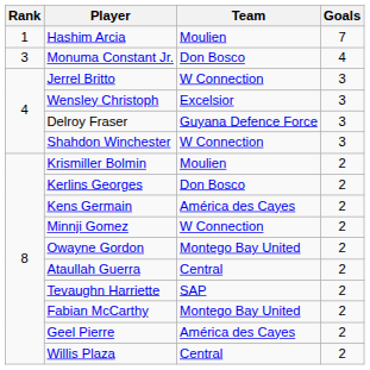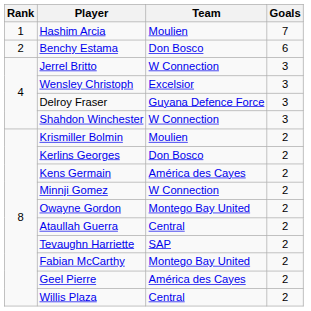 <table class="wikitable">
 <tr>
 <th>Rank</th>
 <th>Player</th>
 <th>Team</th>
 <th>Goals</th>
 </tr>
 <tr>
 <td align=center>1</td>
 <td> <a href='#'>Hashim Arcia</a></td>
 <td> <a href='#'>Moulien</a></td>
 <td align=center>7</td>
 </tr>
 <tr>
-<td align=center>3</td>
-<td> <a href='#'>Monuma Constant Jr.</a></td>
+<td align=center>2</td>
+<td> <a href='#'>Benchy Estama</a></td>
 <td> <a href='#'>Don Bosco</a></td>
-<td align=center>4</td>
+<td align=center>6</td>
 </tr>
 <tr>
 <td align=center rowspan=4>4</td>
 <td> <a href='#'>Jerrel Britto</a></td>
 <td> <a href='#'>W Connection</a></td>
 <td align=center>3</td>
 </tr>
 <tr>
 <td> <a href='#'>Wensley Christoph</a></td>
 <td> <a href='#'>Excelsior</a></td>
 <td align=center>3</td>
 </tr>
 <tr>
 <td> Delroy Fraser</td>
 <td> <a href='#'>Guyana Defence Force</a></td>
 <td align=center>3</td>
 </tr>
 <tr>
 <td> <a href='#'>Shahdon Winchester</a></td>
 <td> <a href='#'>W Connection</a></td>
 <td align=center>3</td>
 </tr>
 <tr>
 <td align=center rowspan=10>8</td>
 <td> <a href='#'>Krismiller Bolmin</a></td>
 <td> <a href='#'>Moulien</a></td>
 <td align=center>2</td>
 </tr>
 <tr>
 <td> <a href='#'>Kerlins Georges</a></td>
 <td> <a href='#'>Don Bosco</a></td>
 <td align=center>2</td>
 </tr>
 <tr>
 <td> <a href='#'>Kens Germain</a></td>
 <td> <a href='#'>América des Cayes</a></td>
 <td align=center>2</td>
 </tr>
 <tr>
 <td> <a href='#'>Minnji Gomez</a></td>
 <td> <a href='#'>W Connection</a></td>
 <td align=center>2</td>
 </tr>
 <tr>
 <td> <a href='#'>Owayne Gordon</a></td>
 <td> <a href='#'>Montego Bay United</a></td>
 <td align=center>2</td>
 </tr>
 <tr>
 <td> <a href='#'>Ataullah Guerra</a></td>
 <td> <a href='#'>Central</a></td>
 <td align=center>2</td>
 </tr>
 <tr>
 <td> <a href='#'>Tevaughn Harriette</a></td>
 <td> <a href='#'>SAP</a></td>
 <td align=center>2</td>
 </tr>
 <tr>
 <td> <a href='#'>Fabian McCarthy</a></td>
 <td> <a href='#'>Montego Bay United</a></td>
 <td align=center>2</td>
 </tr>
 <tr>
 <td> <a href='#'>Geel Pierre</a></td>
 <td> <a href='#'>América des Cayes</a></td>
 <td align=center>2</td>
 </tr>
 <tr>
 <td> <a href='#'>Willis Plaza</a></td>
 <td> <a href='#'>Central</a></td>
 <td align=center>2</td>
 </tr>
 </table>
